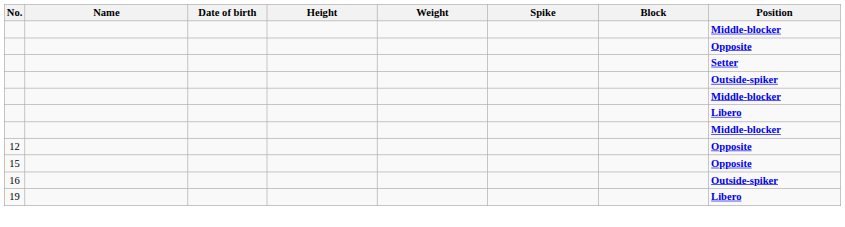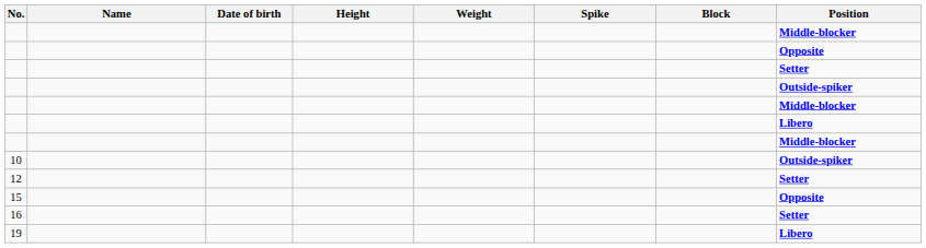 <table class="wikitable sortable" style="font-size:100%; text-align:center;">
 <tr>
 <th>No.</th>
 <th style="width:15em">Name</th>
 <th style="width:7em">Date of birth</th>
 <th style="width:10em">Height</th>
 <th style="width:10em">Weight</th>
 <th style="width:10em">Spike</th>
 <th style="width:10em">Block</th>
 <th style="width:12em">Position</th>
 </tr>
 <tr>
 <td></td>
 <td align=left></td>
 <td align=right></td>
 <td></td>
 <td></td>
 <td></td>
 <td></td>
 <td align=left><strong><a href='#'>Middle-blocker</a></strong></td>
 </tr>
 <tr>
 <td></td>
 <td align=left></td>
 <td align=right></td>
 <td></td>
 <td></td>
 <td></td>
 <td></td>
 <td align=left><strong><a href='#'>Opposite</a></strong></td>
 </tr>
 <tr>
 <td></td>
 <td align=left></td>
 <td align=right></td>
 <td></td>
 <td></td>
 <td></td>
 <td></td>
 <td align=left><strong><a href='#'>Setter</a></strong></td>
 </tr>
 <tr>
 <td></td>
 <td align=left></td>
 <td align=right></td>
 <td></td>
 <td></td>
 <td></td>
 <td></td>
 <td align=left><strong><a href='#'>Outside-spiker</a></strong></td>
 </tr>
 <tr>
 <td></td>
 <td align=left></td>
 <td align=right></td>
 <td></td>
 <td></td>
 <td></td>
 <td></td>
 <td align=left><strong><a href='#'>Middle-blocker</a></strong></td>
 </tr>
 <tr>
 <td></td>
 <td align=left></td>
 <td align=right></td>
 <td></td>
 <td></td>
 <td></td>
 <td></td>
 <td align=left><strong><a href='#'>Libero</a></strong></td>
 </tr>
 <tr>
 <td></td>
 <td align=left></td>
 <td align=right></td>
 <td></td>
 <td></td>
 <td></td>
 <td></td>
 <td align=left><strong><a href='#'>Middle-blocker</a></strong></td>
 </tr>
 <tr>
+<td>10</td>
+<td align=left></td>
+<td align=right></td>
+<td></td>
+<td></td>
+<td></td>
+<td></td>
+<td align=left><strong><a href='#'>Outside-spiker</a></strong></td>
+</tr>
+<tr>
 <td>12</td>
 <td align=left></td>
 <td align=right></td>
 <td></td>
 <td></td>
 <td></td>
 <td></td>
-<td align=left><strong><a href='#'>Opposite</a></strong></td>
+<td align=left><strong><a href='#'>Setter</a></strong></td>
 </tr>
 <tr>
 <td>15</td>
 <td align=left></td>
 <td align=right></td>
 <td></td>
 <td></td>
 <td></td>
 <td></td>
 <td align=left><strong><a href='#'>Opposite</a></strong></td>
 </tr>
 <tr>
 <td>16</td>
 <td align=left></td>
 <td align=right></td>
 <td></td>
 <td></td>
 <td></td>
 <td></td>
-<td align=left><strong><a href='#'>Outside-spiker</a></strong></td>
+<td align=left><strong><a href='#'>Setter</a></strong></td>
 </tr>
 <tr>
 <td>19</td>
 <td align=left></td>
 <td align=right></td>
 <td></td>
 <td></td>
 <td></td>
 <td></td>
 <td align=left><strong><a href='#'>Libero</a></strong></td>
 </tr>
 </table>
